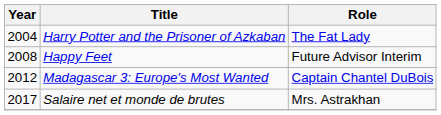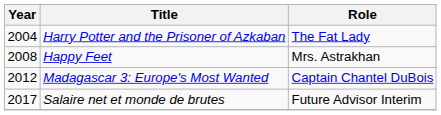 <table class="wikitable">
 <tr>
 <th>Year</th>
 <th>Title</th>
 <th>Role</th>
 </tr>
 <tr>
 <td>2004</td>
 <td><em><a href='#'>Harry Potter and the Prisoner of Azkaban</a></em></td>
 <td><a href='#'>The Fat Lady</a></td>
 </tr>
 <tr>
 <td>2008</td>
 <td><em><a href='#'>Happy Feet</a></em></td>
-<td>Future Advisor Interim</td>
+<td>Mrs. Astrakhan</td>
 </tr>
 <tr>
 <td>2012</td>
 <td><em><a href='#'>Madagascar 3: Europe's Most Wanted</a></em></td>
 <td><a href='#'>Captain Chantel DuBois</a></td>
 </tr>
 <tr>
 <td>2017</td>
 <td><em>Salaire net et monde de brutes</em></td>
-<td>Mrs. Astrakhan</td>
+<td>Future Advisor Interim</td>
 </tr>
 <tr>
 </tr>
 </table>
